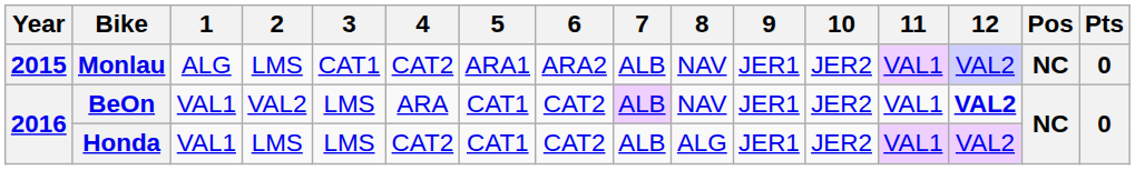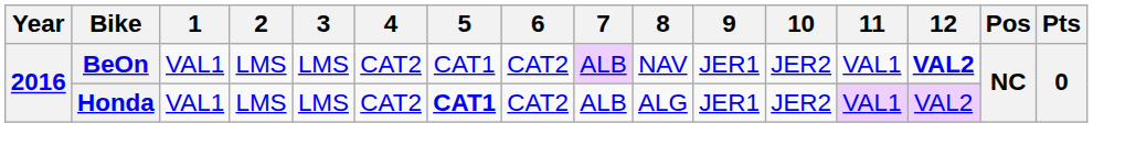 <table class="wikitable" style="text-align:center">
 <tr>
 <th>Year</th>
 <th>Bike</th>
 <th>1</th>
 <th>2</th>
 <th>3</th>
 <th>4</th>
 <th>5</th>
 <th>6</th>
 <th>7</th>
 <th>8</th>
 <th>9</th>
 <th>10</th>
 <th>11</th>
 <th>12</th>
 <th>Pos</th>
 <th>Pts</th>
 </tr>
 <tr>
-<th><a href='#'>2015</a></th>
-<th><a href='#'>Monlau</a></th>
-<td style="background:#;"><a href='#'>ALG</a><br></td>
-<td style="background:#;"><a href='#'>LMS</a><br></td>
-<td style="background:#;"><a href='#'>CAT1</a><br></td>
-<td style="background:#;"><a href='#'>CAT2</a><br></td>
-<td style="background:#;"><a href='#'>ARA1</a><br></td>
-<td style="background:#;"><a href='#'>ARA2</a><br></td>
-<td style="background:#;"><a href='#'>ALB</a><br></td>
-<td style="background:#;"><a href='#'>NAV</a><br></td>
-<td style="background:#;"><a href='#'>JER1</a><br></td>
-<td style="background:#;"><a href='#'>JER2</a><br></td>
-<td style="background:#efcfff;"><a href='#'>VAL1</a><br></td>
-<td style="background:#cfcfff;"><a href='#'>VAL2</a><br></td>
-<th>NC</th>
-<th>0</th>
-</tr>
-<tr>
 <th rowspan=2><a href='#'>2016</a></th>
 <th><a href='#'>BeOn</a></th>
 <td style="background:#;"><a href='#'>VAL1</a><br></td>
-<td style="background:#;"><a href='#'>VAL2</a><br></td>
 <td style="background:#;"><a href='#'>LMS</a><br></td>
-<td style="background:#;"><a href='#'>ARA</a><br></td>
+<td style="background:#;"><a href='#'>LMS</a><br></td>
+<td style="background:#;"><a href='#'>CAT2</a><br></td>
 <td style="background:#;"><a href='#'>CAT1</a><br></td>
 <td style="background:#;"><a href='#'>CAT2</a><br></td>
 <td style="background:#efcfff;"><a href='#'>ALB</a><br></td>
 <td style="background:#;"><a href='#'>NAV</a><br></td>
 <td style="background:#;"><a href='#'>JER1</a><br></td>
 <td style="background:#;"><a href='#'>JER2</a><br></td>
 <td style="background:#;"><a href='#'>VAL1</a><br></td>
 <td style="background:#;"><strong><a href='#'>VAL2</a><br></strong></td>
 <th rowspan=2>NC</th>
 <th rowspan=2>0</th>
 </tr>
 <tr>
 <th><a href='#'>Honda</a></th>
 <td style="background:#;"><a href='#'>VAL1</a><br></td>
 <td style="background:#;"><a href='#'>LMS</a><br></td>
 <td style="background:#;"><a href='#'>LMS</a><br></td>
 <td style="background:#;"><a href='#'>CAT2</a><br></td>
-<td style="background:#;"><a href='#'>CAT1</a><br></td>
+<td style="background:#;"><strong><a href='#'>CAT1</a><br></strong></td>
 <td style="background:#;"><a href='#'>CAT2</a><br></td>
 <td style="background:#;"><a href='#'>ALB</a><br></td>
 <td style="background:#;"><a href='#'>ALG</a><br></td>
 <td style="background:#;"><a href='#'>JER1</a><br></td>
 <td style="background:#;"><a href='#'>JER2</a><br></td>
 <td style="background:#efcfff;"><a href='#'>VAL1</a><br></td>
 <td style="background:#efcfff;"><a href='#'>VAL2</a><br></td>
 </tr>
 </table>
